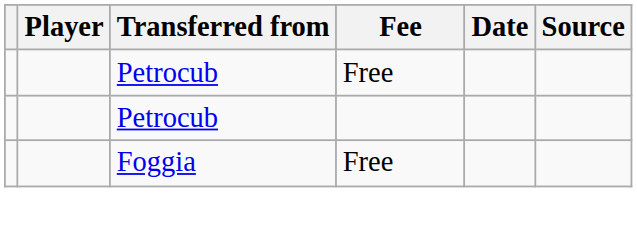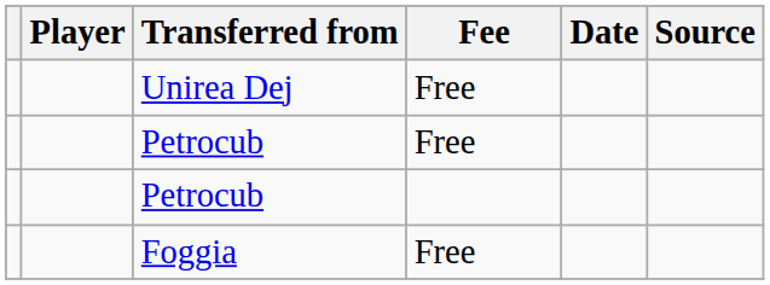 <table class="wikitable plainrowheaders sortable">
 <tr>
 <th></th>
 <th scope="col">Player</th>
 <th>Transferred from</th>
 <th style="width: 65px;">Fee</th>
 <th scope="col">Date</th>
 <th scope="col">Source</th>
+</tr>
+<tr>
+<td align="center"></td>
+<td></td>
+<td> <a href='#'>Unirea Dej</a></td>
+<td>Free</td>
+<td></td>
+<td></td>
 </tr>
 <tr>
 <td align="center"></td>
 <td></td>
 <td> <a href='#'>Petrocub</a></td>
 <td>Free</td>
 <td></td>
 <td></td>
 </tr>
 <tr>
 <td align="center"></td>
 <td></td>
 <td> <a href='#'>Petrocub</a></td>
 <td></td>
 <td></td>
 <td></td>
 </tr>
 <tr>
 <td align="center"></td>
 <td></td>
 <td> <a href='#'>Foggia</a></td>
 <td>Free</td>
 <td></td>
 <td></td>
 </tr>
 </table>
